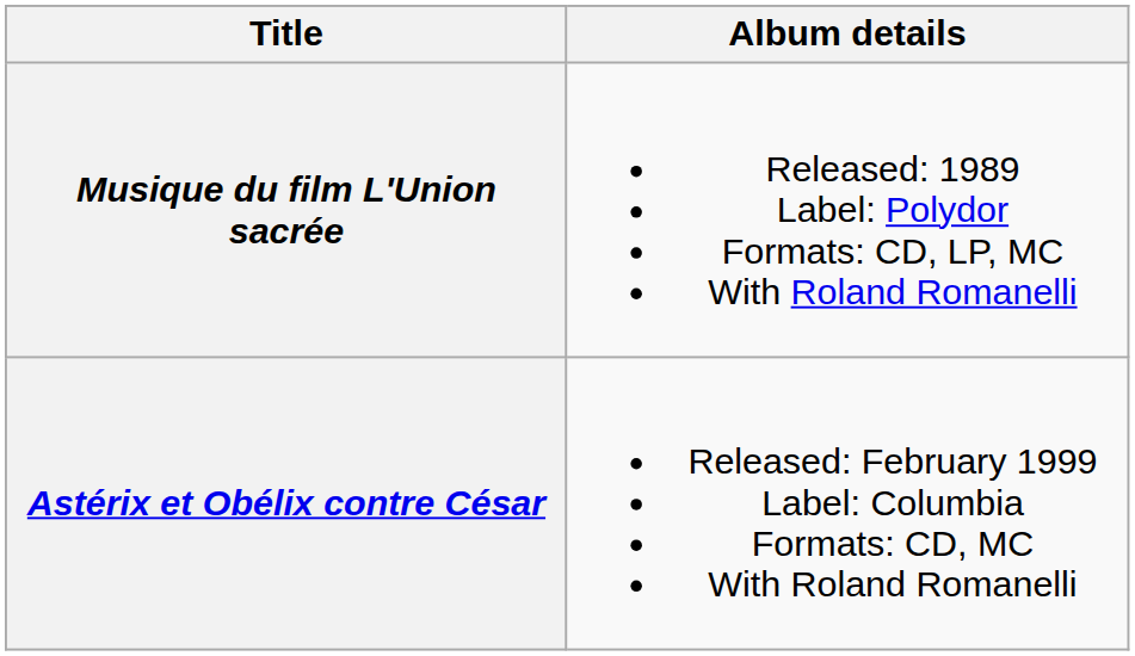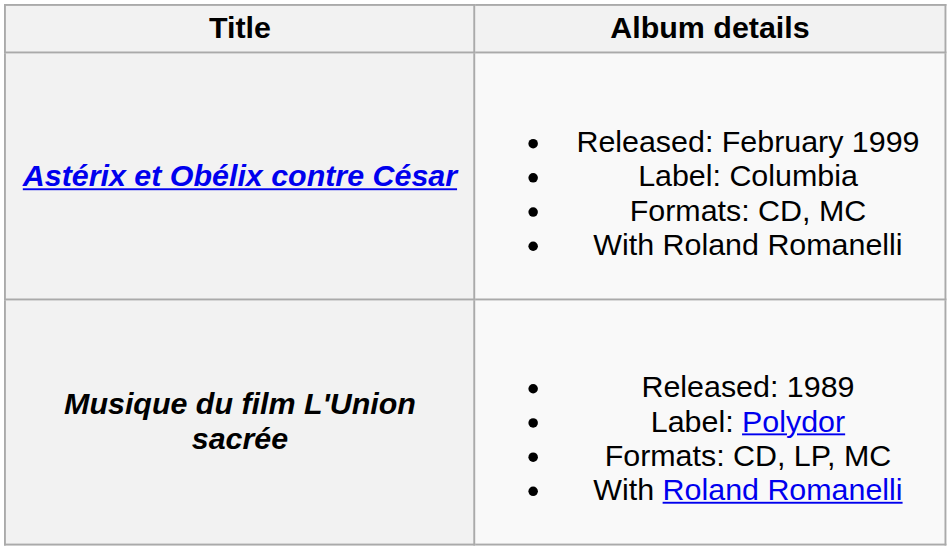 <table class="wikitable plainrowheaders" style="text-align:center;">
 <tr>
 <th scope="col" style="width:15em;">Title</th>
 <th scope="col" style="width:15em;">Album details</th>
 </tr>
 <tr>
+<th scope="row"><em><a href='#'>Astérix et Obélix contre César</a></em></th>
+<td><br><ul><li>Released: February 1999</li><li>Label: Columbia</li><li>Formats: CD, MC</li><li>With Roland Romanelli</li></ul></td>
+</tr>
+<tr>
 <th scope="row"><em>Musique du film L'Union sacrée</em></th>
 <td><br><ul><li>Released: 1989</li><li>Label: <a href='#'>Polydor</a></li><li>Formats: CD, LP, MC</li><li>With <a href='#'>Roland Romanelli</a></li></ul></td>
 </tr>
-<tr>
-<th scope="row"><em><a href='#'>Astérix et Obélix contre César</a></em></th>
-<td><br><ul><li>Released: February 1999</li><li>Label: Columbia</li><li>Formats: CD, MC</li><li>With Roland Romanelli</li></ul></td>
-</tr>
 </table>
